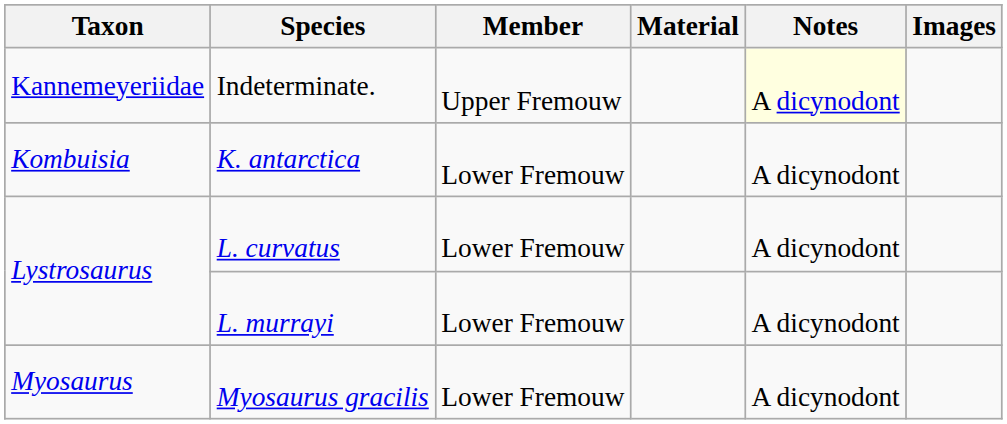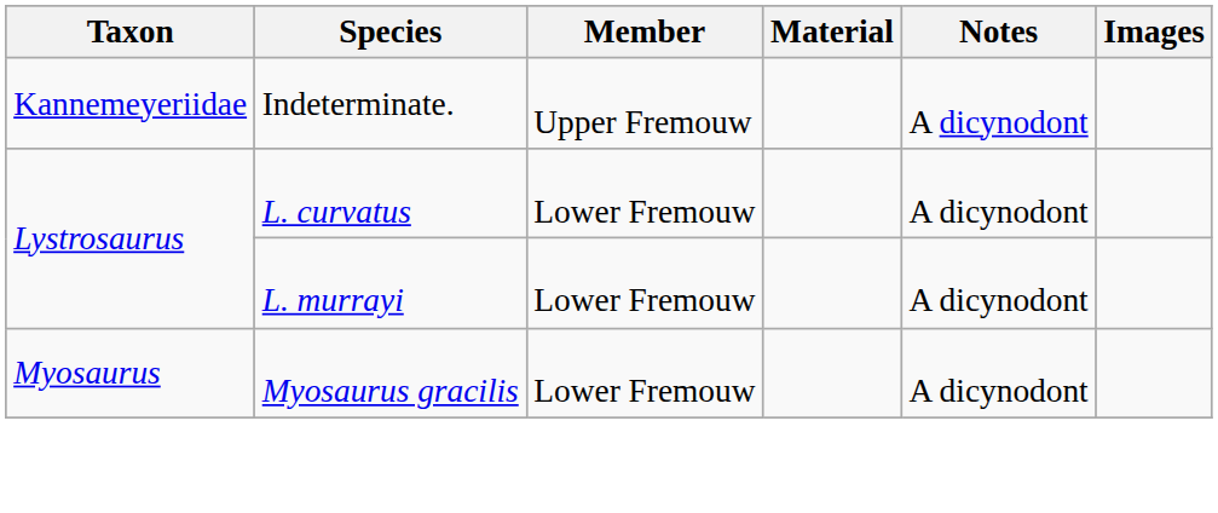 <table class="wikitable sortable" align="center">
 <tr>
 <th>Taxon</th>
 <th>Species</th>
 <th>Member</th>
 <th class="unsortable">Material</th>
 <th class="unsortable">Notes</th>
 <th class="unsortable">Images</th>
 </tr>
 <tr>
 <td><a href='#'>Kannemeyeriidae</a></td>
 <td>Indeterminate.</td>
 <td><br>Upper Fremouw</td>
 <td></td>
-<td style="background: lightyellow;"><br>A <a href='#'>dicynodont</a></td>
-<td></td>
-</tr>
-<tr>
-<td><em><a href='#'>Kombuisia</a></em></td>
-<td><em><a href='#'>K. antarctica</a></em></td>
-<td><br>Lower Fremouw</td>
-<td></td>
-<td><br>A dicynodont</td>
+<td><br>A <a href='#'>dicynodont</a></td>
 <td></td>
 </tr>
 <tr>
 <td rowspan = "2"><em><a href='#'>Lystrosaurus</a></em></td>
 <td><br><em><a href='#'>L. curvatus</a></em></td>
 <td><br>Lower Fremouw</td>
 <td></td>
 <td><br>A dicynodont</td>
 <td></td>
 </tr>
 <tr>
 <td><br><em><a href='#'>L. murrayi</a></em></td>
 <td><br>Lower Fremouw</td>
 <td></td>
 <td><br>A dicynodont</td>
 <td><br></td>
 </tr>
 <tr>
 <td><em><a href='#'>Myosaurus</a></em></td>
 <td><br><em><a href='#'>Myosaurus gracilis</a></em></td>
 <td><br>Lower Fremouw</td>
 <td></td>
 <td><br>A dicynodont</td>
 <td><br></td>
 </tr>
 </table>
